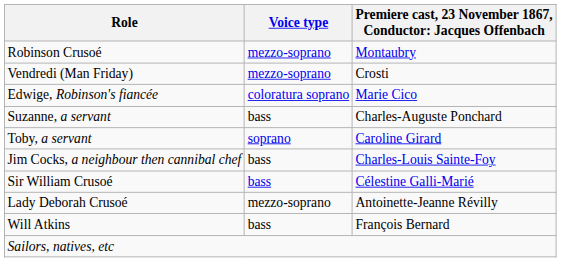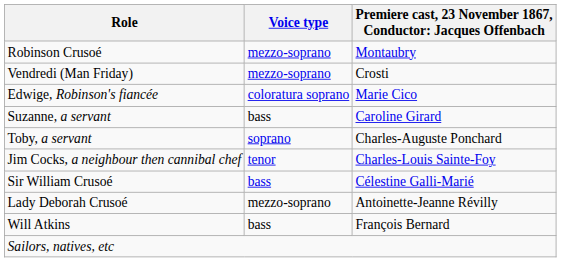 <table class="wikitable">
 <tr>
 <th>Role</th>
 <th><a href='#'>Voice type</a></th>
 <th>Premiere cast, 23 November 1867,<br>Conductor: Jacques Offenbach</th>
 </tr>
 <tr>
 <td>Robinson Crusoé</td>
 <td><a href='#'>mezzo-soprano</a></td>
 <td><a href='#'>Montaubry</a></td>
 </tr>
 <tr>
 <td>Vendredi (Man Friday)</td>
 <td><a href='#'>mezzo-soprano</a></td>
 <td>Crosti</td>
 </tr>
 <tr>
 <td>Edwige, <em>Robinson's fiancée</em></td>
 <td><a href='#'>coloratura soprano</a></td>
 <td><a href='#'>Marie Cico</a></td>
 </tr>
 <tr>
 <td>Suzanne, <em>a servant</em></td>
 <td>bass</td>
-<td>Charles-Auguste Ponchard</td>
+<td><a href='#'>Caroline Girard</a></td>
 </tr>
 <tr>
 <td>Toby, <em>a servant</em></td>
 <td><a href='#'>soprano</a></td>
-<td><a href='#'>Caroline Girard</a></td>
+<td>Charles-Auguste Ponchard</td>
 </tr>
 <tr>
 <td>Jim Cocks, <em>a neighbour then cannibal chef</em></td>
-<td>bass</td>
+<td><a href='#'>tenor</a></td>
 <td><a href='#'>Charles-Louis Sainte-Foy</a></td>
 </tr>
 <tr>
 <td>Sir William Crusoé</td>
 <td><a href='#'>bass</a></td>
 <td><a href='#'>Célestine Galli-Marié</a></td>
 </tr>
 <tr>
 <td>Lady Deborah Crusoé</td>
 <td>mezzo-soprano</td>
 <td>Antoinette-Jeanne Révilly</td>
 </tr>
 <tr>
 <td>Will Atkins</td>
 <td>bass</td>
 <td>François Bernard</td>
 </tr>
 <tr>
 <td colspan="3"><em>Sailors, natives, etc</em></td>
 </tr>
 </table>
